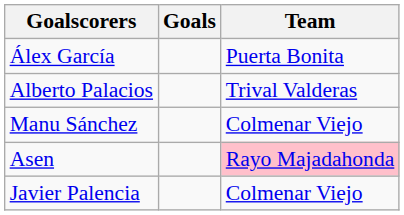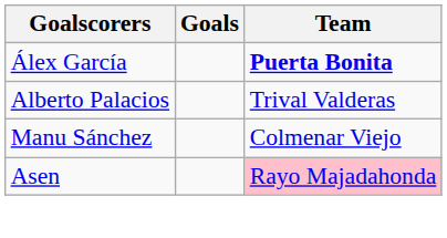 <table class="wikitable">
 <tr>
 <th>Goalscorers</th>
 <th>Goals</th>
 <th>Team</th>
 </tr>
 <tr>
 <td> <a href='#'>Álex García</a></td>
 <td></td>
-<td><a href='#'>Puerta Bonita</a></td>
+<td><strong><a href='#'>Puerta Bonita</a></strong></td>
 </tr>
 <tr>
 <td> <a href='#'>Alberto Palacios</a></td>
 <td></td>
 <td><a href='#'>Trival Valderas</a></td>
 </tr>
 <tr>
 <td> <a href='#'>Manu Sánchez</a></td>
 <td></td>
 <td><a href='#'>Colmenar Viejo</a></td>
 </tr>
 <tr>
 <td> <a href='#'>Asen</a></td>
 <td></td>
 <td style="background: pink;"><a href='#'>Rayo Majadahonda</a></td>
 </tr>
-<tr>
-<td> <a href='#'>Javier Palencia</a></td>
-<td></td>
-<td><a href='#'>Colmenar Viejo</a></td>
-</tr>
 </table>
